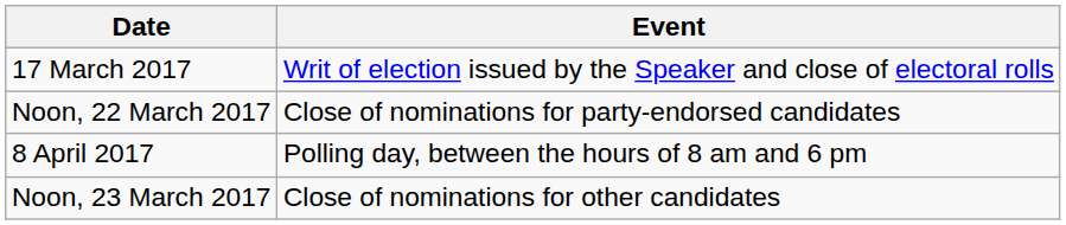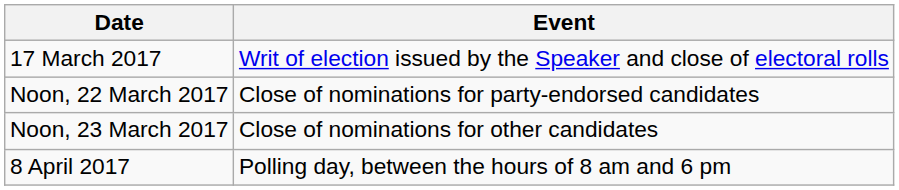 <table class="wikitable">
 <tr>
 <th>Date</th>
 <th>Event</th>
 </tr>
 <tr>
 <td>17 March 2017</td>
 <td><a href='#'>Writ of election</a> issued by the <a href='#'>Speaker</a> and close of <a href='#'>electoral rolls</a></td>
 </tr>
 <tr>
 <td>Noon, 22 March 2017</td>
 <td>Close of nominations for party-endorsed candidates</td>
 </tr>
 <tr>
+<td>Noon, 23 March 2017</td>
+<td>Close of nominations for other candidates</td>
+</tr>
+<tr>
 <td>8 April 2017</td>
 <td>Polling day, between the hours of 8 am and 6 pm</td>
 </tr>
-<tr>
-<td>Noon, 23 March 2017</td>
-<td>Close of nominations for other candidates</td>
-</tr>
 </table>
